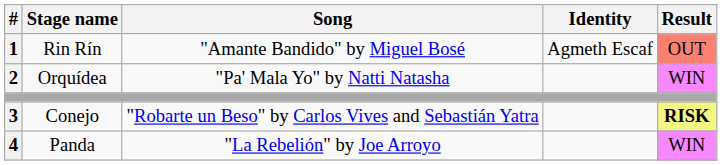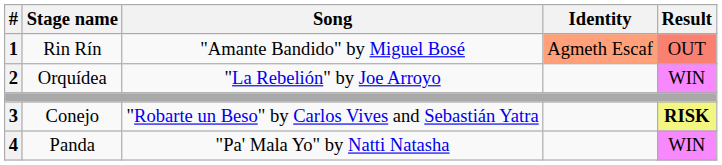 <table class="wikitable plainrowheaders" style="text-align: center">
 <tr>
 <th>#</th>
 <th>Stage name</th>
 <th>Song</th>
 <th>Identity</th>
 <th>Result</th>
 </tr>
 <tr>
 <th>1</th>
 <td>Rin Rín</td>
 <td>"Amante Bandido" by <a href='#'>Miguel Bosé</a></td>
-<td>Agmeth Escaf</td>
+<td style="background: lightsalmon;">Agmeth Escaf</td>
 <td bgcolor=salmon>OUT</td>
 </tr>
 <tr>
 <th>2</th>
 <td>Orquídea</td>
-<td>"Pa' Mala Yo" by <a href='#'>Natti Natasha</a></td>
+<td>"<a href='#'>La Rebelión</a>" by <a href='#'>Joe Arroyo</a></td>
 <td></td>
 <td bgcolor=#F888FD>WIN</td>
 </tr>
 <tr>
 <td colspan="5" style="background:darkgray"></td>
 </tr>
 <tr>
 <th>3</th>
 <td>Conejo</td>
 <td>"<a href='#'>Robarte un Beso</a>" by <a href='#'>Carlos Vives</a> and <a href='#'>Sebastián Yatra</a></td>
 <td></td>
 <td bgcolor=#F3F781><strong>RISK</strong></td>
 </tr>
 <tr>
 <th>4</th>
 <td>Panda</td>
-<td>"<a href='#'>La Rebelión</a>" by <a href='#'>Joe Arroyo</a></td>
+<td>"Pa' Mala Yo" by <a href='#'>Natti Natasha</a></td>
 <td></td>
 <td bgcolor=#F888FD>WIN</td>
 </tr>
 </table>
